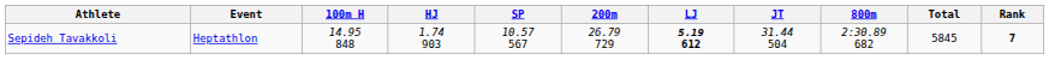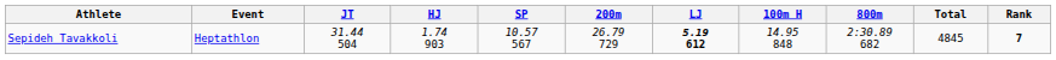 <table class="wikitable" width="90%" style="text-align:center; font-size:90%">
 <tr>
 <th width="15%">Athlete</th>
 <th width="9%">Event</th>
-<th width="7%"><a href='#'>100m H</a></th>
+<th width="7%"><a href='#'>JT</a></th>
 <th width="7%"><a href='#'>HJ</a></th>
 <th width="7%"><a href='#'>SP</a></th>
 <th width="7%"><a href='#'>200m</a></th>
 <th width="7%"><a href='#'>LJ</a></th>
-<th width="7%"><a href='#'>JT</a></th>
+<th width="7%"><a href='#'>100m H</a></th>
 <th width="7%"><a href='#'>800m</a></th>
 <th width="6%">Total</th>
 <th width="5%">Rank</th>
 </tr>
 <tr>
 <td align="left"><a href='#'>Sepideh Tavakkoli</a></td>
 <td align="left"><a href='#'>Heptathlon</a></td>
-<td><em>14.95</em><br>848</td>
+<td><em>31.44</em><br>504</td>
 <td><em>1.74</em><br>903</td>
 <td><em>10.57</em><br>567</td>
 <td><em>26.79</em><br>729</td>
 <td><strong><em>5.19</em><br>612</strong></td>
-<td><em>31.44</em><br>504</td>
+<td><em>14.95</em><br>848</td>
 <td><em>2:30.89</em><br>682</td>
-<td>5845</td>
+<td>4845</td>
 <td><strong>7</strong></td>
 </tr>
 </table>
